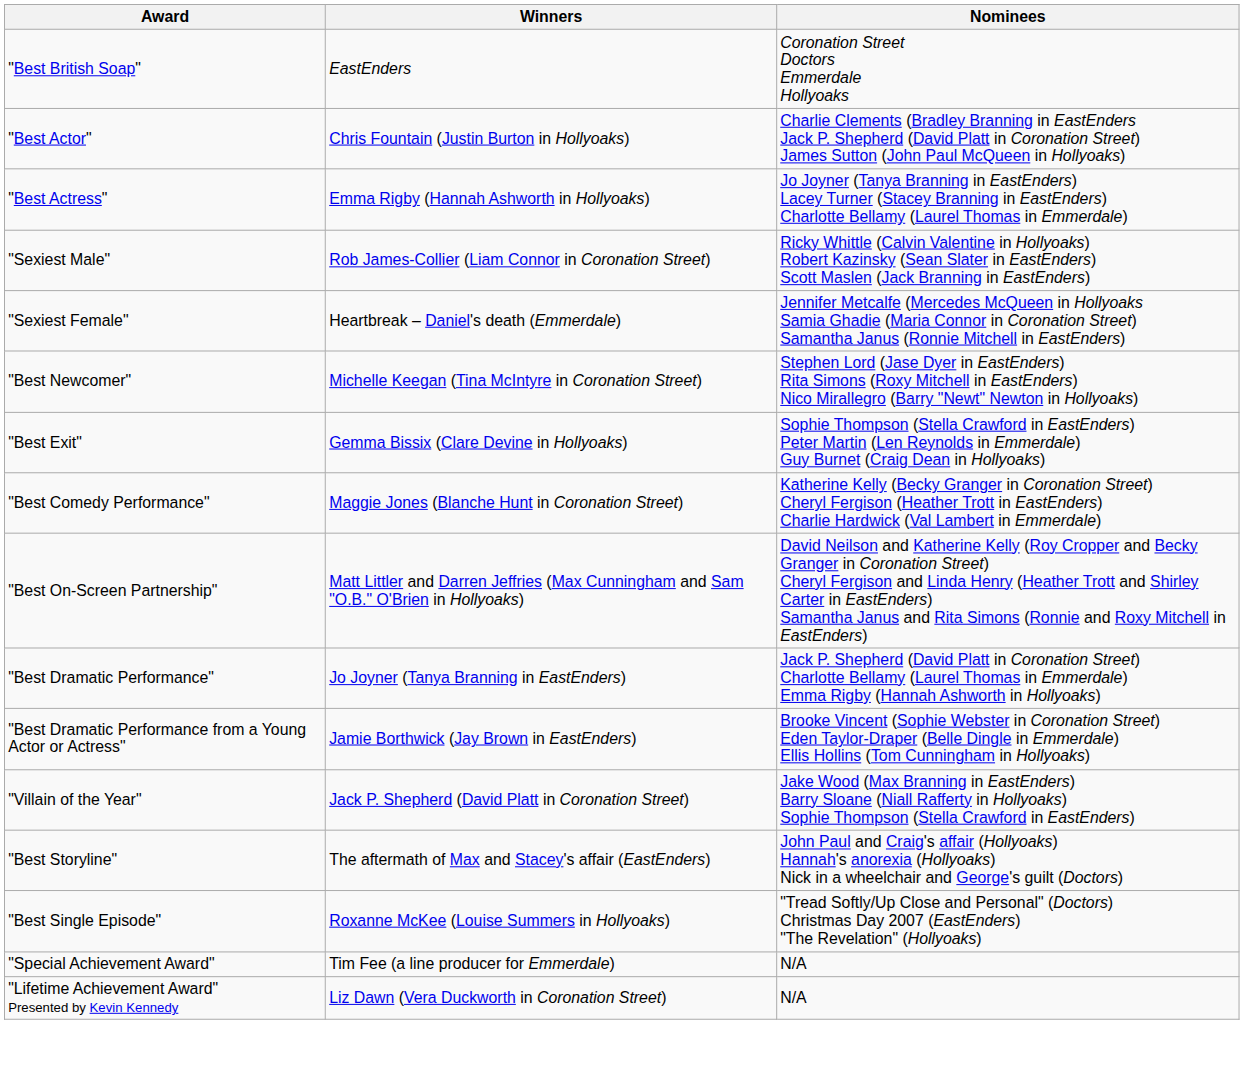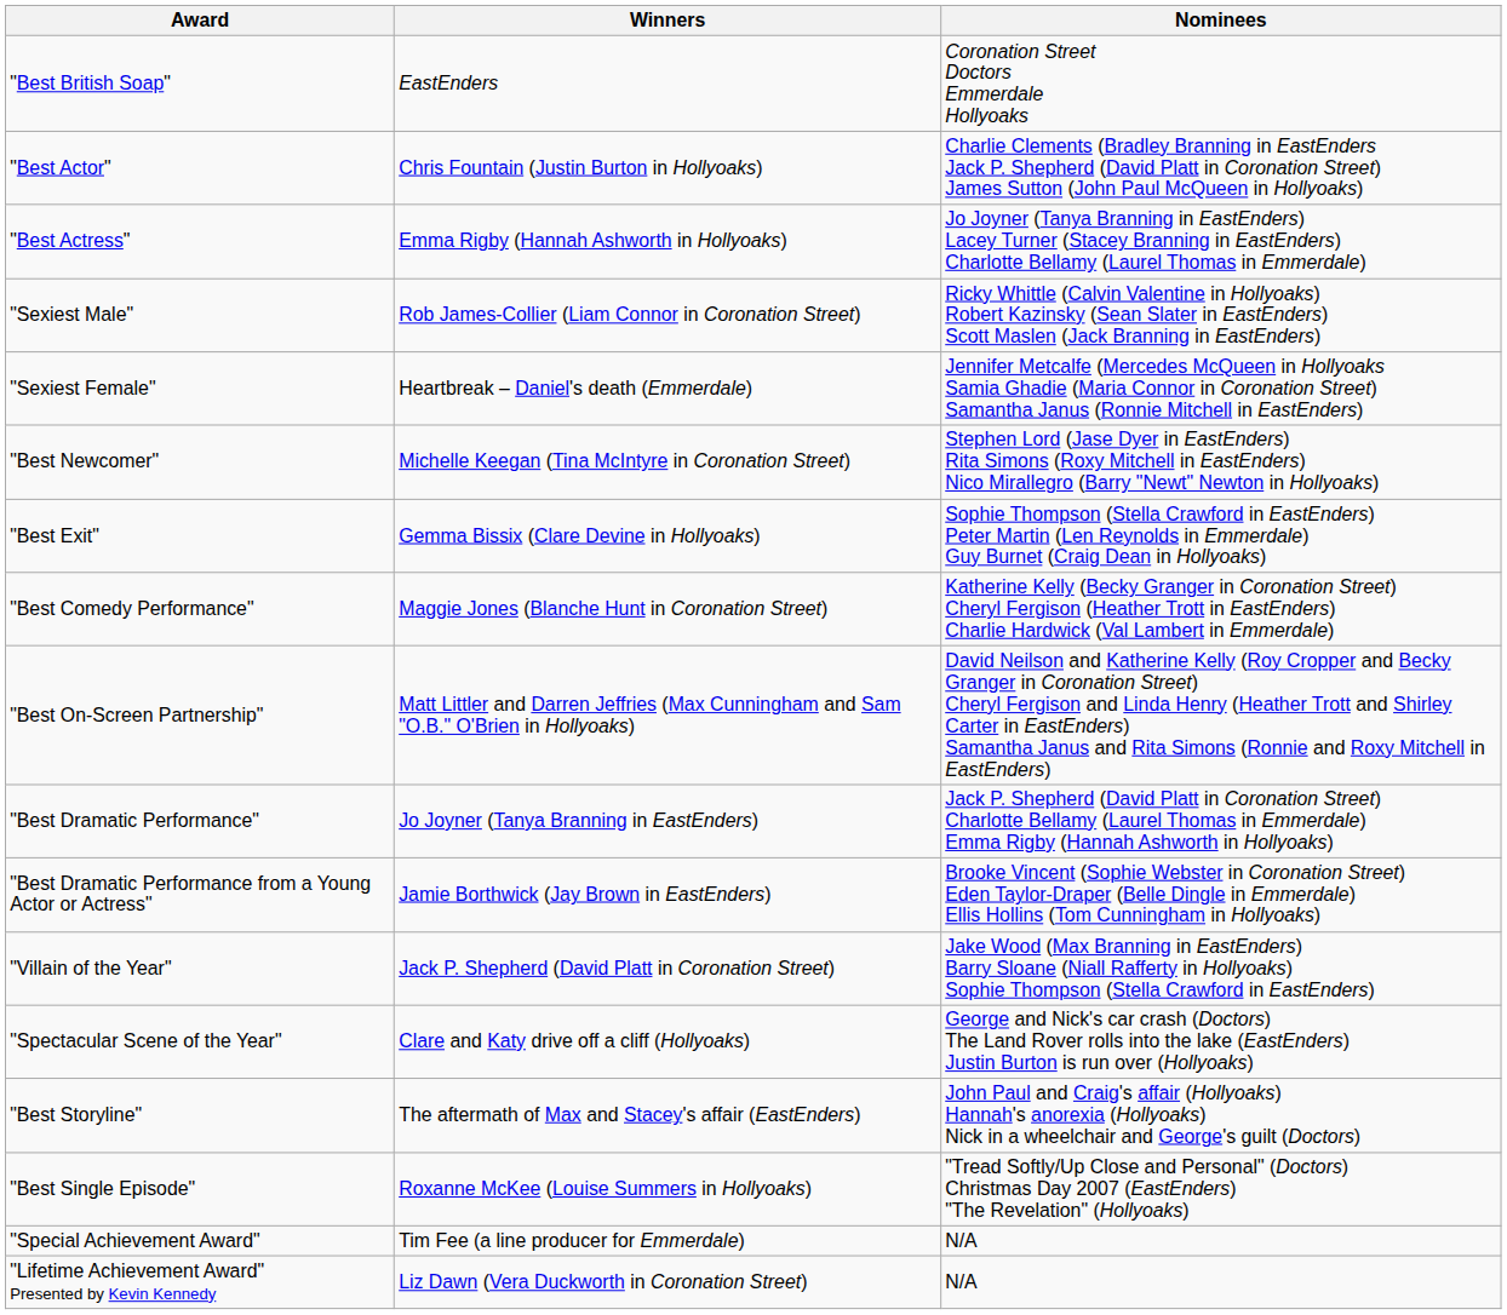 <table class="wikitable">
 <tr>
 <th>Award</th>
 <th>Winners</th>
 <th>Nominees</th>
 </tr>
 <tr>
 <td>"<a href='#'>Best British Soap</a>"</td>
 <td><em>EastEnders</em></td>
 <td><em>Coronation Street</em><br> <em>Doctors</em><br> <em>Emmerdale</em><br> <em>Hollyoaks</em></td>
 </tr>
 <tr>
 <td>"<a href='#'>Best Actor</a>"</td>
 <td><a href='#'>Chris Fountain</a> (<a href='#'>Justin Burton</a> in <em>Hollyoaks</em>)</td>
 <td><a href='#'>Charlie Clements</a> (<a href='#'>Bradley Branning</a> in <em>EastEnders</em><br> <a href='#'>Jack P. Shepherd</a> (<a href='#'>David Platt</a> in <em>Coronation Street</em>)<br> <a href='#'>James Sutton</a> (<a href='#'>John Paul McQueen</a> in <em>Hollyoaks</em>) </td>
 </tr>
 <tr>
 <td>"<a href='#'>Best Actress</a>"</td>
 <td><a href='#'>Emma Rigby</a> (<a href='#'>Hannah Ashworth</a> in <em>Hollyoaks</em>)</td>
 <td><a href='#'>Jo Joyner</a> (<a href='#'>Tanya Branning</a> in <em>EastEnders</em>)<br> <a href='#'>Lacey Turner</a> (<a href='#'>Stacey Branning</a> in <em>EastEnders</em>)<br> <a href='#'>Charlotte Bellamy</a> (<a href='#'>Laurel Thomas</a> in <em>Emmerdale</em>) </td>
 </tr>
 <tr>
 <td>"Sexiest Male"</td>
 <td><a href='#'>Rob James-Collier</a> (<a href='#'>Liam Connor</a> in <em>Coronation Street</em>)</td>
 <td><a href='#'>Ricky Whittle</a> (<a href='#'>Calvin Valentine</a> in <em>Hollyoaks</em>)<br> <a href='#'>Robert Kazinsky</a> (<a href='#'>Sean Slater</a> in <em>EastEnders</em>)<br> <a href='#'>Scott Maslen</a> (<a href='#'>Jack Branning</a> in <em>EastEnders</em>) </td>
 </tr>
 <tr>
 <td>"Sexiest Female"</td>
 <td>Heartbreak – <a href='#'>Daniel</a>'s death (<em>Emmerdale</em>)</td>
 <td><a href='#'>Jennifer Metcalfe</a> (<a href='#'>Mercedes McQueen</a> in <em>Hollyoaks</em><br> <a href='#'>Samia Ghadie</a> (<a href='#'>Maria Connor</a> in <em>Coronation Street</em>)<br> <a href='#'>Samantha Janus</a> (<a href='#'>Ronnie Mitchell</a> in <em>EastEnders</em>) </td>
 </tr>
 <tr>
 <td>"Best Newcomer"</td>
 <td><a href='#'>Michelle Keegan</a> (<a href='#'>Tina McIntyre</a> in <em>Coronation Street</em>)</td>
 <td><a href='#'>Stephen Lord</a> (<a href='#'>Jase Dyer</a> in <em>EastEnders</em>)<br> <a href='#'>Rita Simons</a> (<a href='#'>Roxy Mitchell</a> in <em>EastEnders</em>)<br> <a href='#'>Nico Mirallegro</a> (<a href='#'>Barry "Newt" Newton</a> in <em>Hollyoaks</em>)</td>
 </tr>
 <tr>
 <td>"Best Exit"</td>
 <td><a href='#'>Gemma Bissix</a> (<a href='#'>Clare Devine</a> in <em>Hollyoaks</em>)</td>
 <td><a href='#'>Sophie Thompson</a> (<a href='#'>Stella Crawford</a> in <em>EastEnders</em>)<br> <a href='#'>Peter Martin</a> (<a href='#'>Len Reynolds</a> in <em>Emmerdale</em>)<br> <a href='#'>Guy Burnet</a> (<a href='#'>Craig Dean</a> in <em>Hollyoaks</em>)</td>
 </tr>
 <tr>
 <td>"Best Comedy Performance"</td>
 <td><a href='#'>Maggie Jones</a> (<a href='#'>Blanche Hunt</a> in <em>Coronation Street</em>)</td>
 <td><a href='#'>Katherine Kelly</a> (<a href='#'>Becky Granger</a> in <em>Coronation Street</em>)<br><a href='#'>Cheryl Fergison</a> (<a href='#'>Heather Trott</a> in <em>EastEnders</em>)<br><a href='#'>Charlie Hardwick</a> (<a href='#'>Val Lambert</a> in <em>Emmerdale</em>)</td>
 </tr>
 <tr>
 <td>"Best On-Screen Partnership"</td>
 <td><a href='#'>Matt Littler</a> and <a href='#'>Darren Jeffries</a> (<a href='#'>Max Cunningham</a> and <a href='#'>Sam "O.B." O'Brien</a> in <em>Hollyoaks</em>)</td>
 <td><a href='#'>David Neilson</a> and <a href='#'>Katherine Kelly</a> (<a href='#'>Roy Cropper</a> and <a href='#'>Becky Granger</a> in <em>Coronation Street</em>)<br> <a href='#'>Cheryl Fergison</a> and <a href='#'>Linda Henry</a> (<a href='#'>Heather Trott</a> and <a href='#'>Shirley Carter</a> in <em>EastEnders</em>)<br> <a href='#'>Samantha Janus</a> and <a href='#'>Rita Simons</a> (<a href='#'>Ronnie</a> and <a href='#'>Roxy Mitchell</a> in <em>EastEnders</em>)</td>
 </tr>
 <tr>
 <td>"Best Dramatic Performance"</td>
 <td><a href='#'>Jo Joyner</a> (<a href='#'>Tanya Branning</a> in <em>EastEnders</em>)</td>
 <td><a href='#'>Jack P. Shepherd</a> (<a href='#'>David Platt</a> in <em>Coronation Street</em>)<br><a href='#'>Charlotte Bellamy</a> (<a href='#'>Laurel Thomas</a> in <em>Emmerdale</em>)<br><a href='#'>Emma Rigby</a> (<a href='#'>Hannah Ashworth</a> in <em>Hollyoaks</em>)</td>
 </tr>
 <tr>
 <td>"Best Dramatic Performance from a Young Actor or Actress"</td>
 <td><a href='#'>Jamie Borthwick</a> (<a href='#'>Jay Brown</a> in <em>EastEnders</em>)</td>
 <td><a href='#'>Brooke Vincent</a> (<a href='#'>Sophie Webster</a> in <em>Coronation Street</em>)<br><a href='#'>Eden Taylor-Draper</a> (<a href='#'>Belle Dingle</a> in <em>Emmerdale</em>)<br><a href='#'>Ellis Hollins</a> (<a href='#'>Tom Cunningham</a> in <em>Hollyoaks</em>)</td>
 </tr>
 <tr>
 <td>"Villain of the Year"</td>
 <td><a href='#'>Jack P. Shepherd</a> (<a href='#'>David Platt</a> in <em>Coronation Street</em>)</td>
 <td><a href='#'>Jake Wood</a> (<a href='#'>Max Branning</a> in <em>EastEnders</em>)<br> <a href='#'>Barry Sloane</a> (<a href='#'>Niall Rafferty</a> in <em>Hollyoaks</em>)<br> <a href='#'>Sophie Thompson</a> (<a href='#'>Stella Crawford</a> in <em>EastEnders</em>) </td>
 </tr>
 <tr>
+<td>"Spectacular Scene of the Year"</td>
+<td><a href='#'>Clare</a> and <a href='#'>Katy</a> drive off a cliff (<em>Hollyoaks</em>)</td>
+<td><a href='#'>George</a> and Nick's car crash (<em>Doctors</em>)<br> The Land Rover rolls into the lake (<em>EastEnders</em>)<br> <a href='#'>Justin Burton</a> is run over (<em>Hollyoaks</em>)</td>
+</tr>
+<tr>
 <td>"Best Storyline"</td>
 <td>The aftermath of <a href='#'>Max</a> and <a href='#'>Stacey</a>'s affair (<em>EastEnders</em>)</td>
 <td><a href='#'>John Paul</a> and <a href='#'>Craig</a>'s <a href='#'>affair</a> (<em>Hollyoaks</em>)<br> <a href='#'>Hannah</a>'s <a href='#'>anorexia</a> (<em>Hollyoaks</em>) <br> Nick in a wheelchair and <a href='#'>George</a>'s guilt (<em>Doctors</em>)</td>
 </tr>
 <tr>
 <td>"Best Single Episode"</td>
 <td><a href='#'>Roxanne McKee</a> (<a href='#'>Louise Summers</a>  in <em>Hollyoaks</em>)</td>
 <td>"Tread Softly/Up Close and Personal" (<em>Doctors</em>)<br> Christmas Day 2007 (<em>EastEnders</em>)<br> "The Revelation" (<em>Hollyoaks</em>)</td>
 </tr>
 <tr>
 <td>"Special Achievement Award"</td>
 <td>Tim Fee (a line producer for <em>Emmerdale</em>)</td>
 <td>N/A</td>
 </tr>
 <tr>
 <td>"Lifetime Achievement Award"<br><small>Presented by <a href='#'>Kevin Kennedy</a></small></td>
 <td><a href='#'>Liz Dawn</a> (<a href='#'>Vera Duckworth</a> in <em>Coronation Street</em>)</td>
 <td>N/A</td>
 </tr>
 </table>
